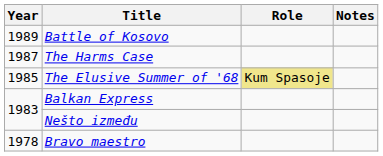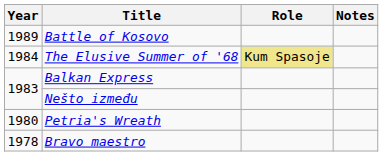 <table class="wikitable sortable">
 <tr>
 <th>Year</th>
 <th>Title</th>
 <th>Role</th>
 <th class="unsortable">Notes</th>
 </tr>
 <tr>
 <td>1989</td>
 <td><em><a href='#'>Battle of Kosovo</a></em></td>
 <td></td>
 <td></td>
 </tr>
 <tr>
-<td>1987</td>
-<td><em><a href='#'>The Harms Case</a></em></td>
-<td></td>
-<td></td>
-</tr>
-<tr>
-<td>1985</td>
+<td>1984</td>
 <td><em><a href='#'>The Elusive Summer of '68</a></em></td>
 <td style="background: khaki;">Kum Spasoje</td>
 <td></td>
 </tr>
 <tr>
 <td rowspan=2>1983</td>
 <td><em><a href='#'>Balkan Express</a></em></td>
 <td></td>
 <td></td>
 </tr>
 <tr>
 <td><em><a href='#'>Nešto između</a></em></td>
 <td></td>
 <td></td>
 </tr>
 <tr>
+<td>1980</td>
+<td><em><a href='#'>Petria's Wreath</a></em></td>
+<td></td>
+<td></td>
+</tr>
+<tr>
 <td>1978</td>
 <td><em><a href='#'>Bravo maestro</a></em></td>
 <td></td>
 <td></td>
 </tr>
 </table>
